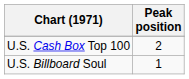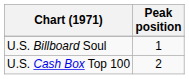 <table class="wikitable sortable">
 <tr>
 <th align="left">Chart (1971)</th>
 <th align="left">Peak<br>position</th>
 </tr>
 <tr>
 </tr>
 <tr>
 </tr>
 <tr>
+<td align="left">U.S. <em>Billboard</em> Soul</td>
+<td style="text-align:center;">1</td>
+</tr>
+<tr>
 <td align="left">U.S. <em><a href='#'>Cash Box</a></em> Top 100</td>
 <td style="text-align:center;">2</td>
 </tr>
-<tr>
-<td align="left">U.S. <em>Billboard</em> Soul</td>
-<td style="text-align:center;">1</td>
-</tr>
 </table>
